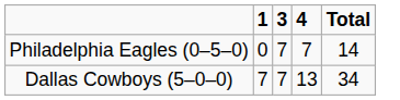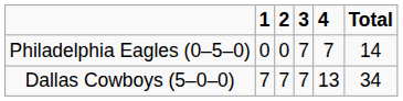 <table class="wikitable" 80%>
 <tr>
 <td></td>
 <td><strong>1</strong></td>
+<td><strong>2</strong></td>
 <td><strong>3</strong></td>
 <td><strong>4</strong></td>
 <td><strong>Total</strong></td>
 </tr>
 <tr style="text-align:center;" bgcolor="">
 <td>Philadelphia Eagles (0–5–0)</td>
+<td>0</td>
 <td>0</td>
 <td>7</td>
 <td>7</td>
 <td>14</td>
 </tr>
 <tr style="text-align:center;" bgcolor="">
 <td>Dallas Cowboys (5–0–0)</td>
 <td>7</td>
 <td>7</td>
+<td>7</td>
 <td>13</td>
 <td>34</td>
 </tr>
 </table>
